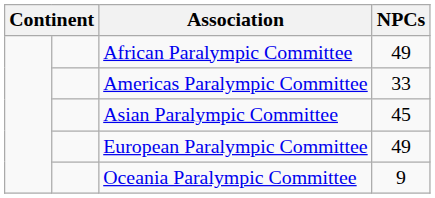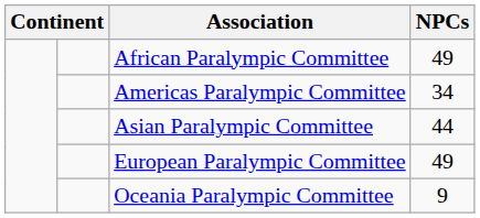 <table class="wikitable">
 <tr>
 <th colspan=2>Continent</th>
 <th>Association</th>
 <th>NPCs</th>
 </tr>
 <tr>
 <td rowspan=5></td>
 <td></td>
 <td><a href='#'>African Paralympic Committee</a></td>
 <td align=center>49</td>
 </tr>
 <tr>
 <td></td>
 <td><a href='#'>Americas Paralympic Committee</a></td>
-<td align=center>33</td>
+<td align=center>34</td>
 </tr>
 <tr>
 <td></td>
 <td><a href='#'>Asian Paralympic Committee</a></td>
-<td align=center>45</td>
+<td align=center>44</td>
 </tr>
 <tr>
 <td></td>
 <td><a href='#'>European Paralympic Committee</a></td>
 <td align=center>49</td>
 </tr>
 <tr>
 <td></td>
 <td><a href='#'>Oceania Paralympic Committee</a></td>
 <td align=center>9</td>
 </tr>
 </table>
